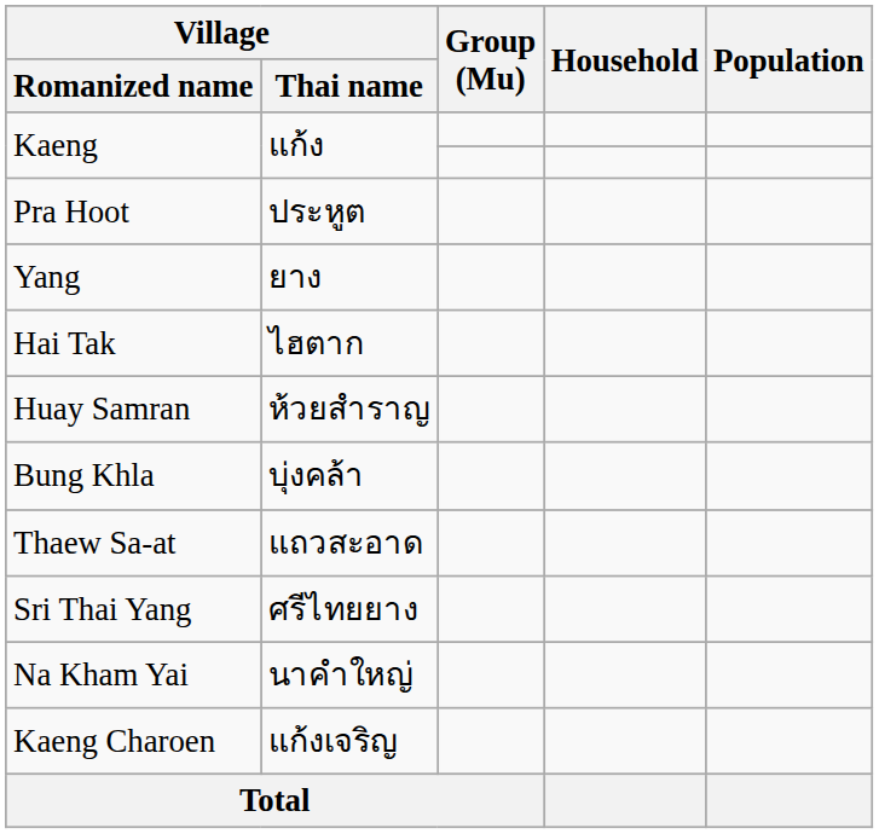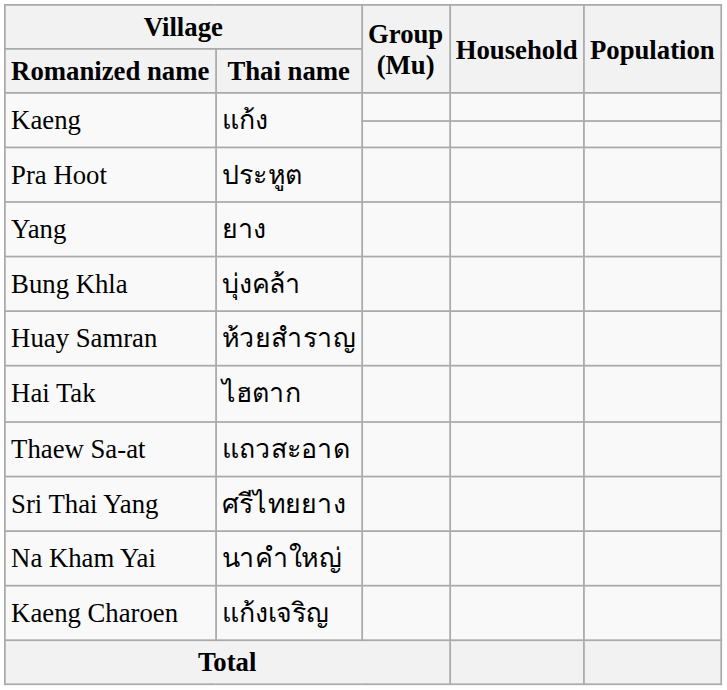 <table class="wikitable" style="font-size: 95%";>
 <tr>
 <th colspan=2>Village</th>
 <th rowspan=2>Group<br>(Mu)</th>
 <th rowspan=2>Household</th>
 <th rowspan=2>Population</th>
 </tr>
 <tr>
 <th>Romanized name</th>
 <th>Thai name</th>
 </tr>
 <tr>
 <td rowspan=2>Kaeng</td>
 <td rowspan=2>แก้ง</td>
 <td></td>
 <td></td>
 <td></td>
 </tr>
 <tr>
 <td></td>
 <td></td>
 <td></td>
 </tr>
 <tr>
 <td>Pra Hoot</td>
 <td>ประหูต</td>
 <td></td>
 <td></td>
 <td></td>
 </tr>
 <tr>
 <td>Yang</td>
 <td>ยาง</td>
 <td></td>
 <td></td>
 <td></td>
 </tr>
 <tr>
-<td>Hai Tak</td>
-<td>ไฮตาก</td>
+<td>Bung Khla</td>
+<td>บุ่งคล้า</td>
 <td></td>
 <td></td>
 <td></td>
 </tr>
 <tr>
 <td>Huay Samran</td>
 <td>ห้วยสำราญ</td>
 <td></td>
 <td></td>
 <td></td>
 </tr>
 <tr>
-<td>Bung Khla</td>
-<td>บุ่งคล้า</td>
+<td>Hai Tak</td>
+<td>ไฮตาก</td>
 <td></td>
 <td></td>
 <td></td>
 </tr>
 <tr>
 <td>Thaew Sa-at</td>
 <td>แถวสะอาด</td>
 <td></td>
 <td></td>
 <td></td>
 </tr>
 <tr>
 <td>Sri Thai Yang</td>
 <td>ศรีไทยยาง</td>
 <td></td>
 <td></td>
 <td></td>
 </tr>
 <tr>
 <td>Na Kham Yai</td>
 <td>นาคำใหญ่</td>
 <td></td>
 <td></td>
 <td></td>
 </tr>
 <tr>
 <td>Kaeng Charoen</td>
 <td>แก้งเจริญ</td>
 <td></td>
 <td></td>
 <td></td>
 </tr>
 <tr>
 <th colspan=3>Total</th>
 <th></th>
 <th></th>
 </tr>
 </table>
